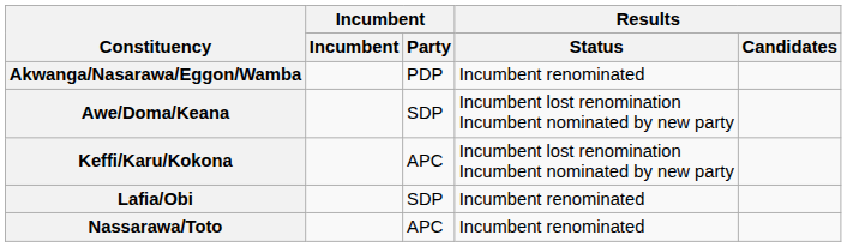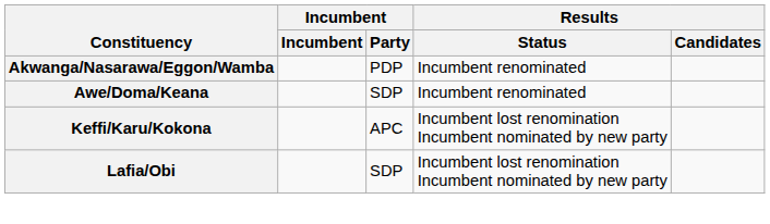 <table class="wikitable sortable">
 <tr valign=bottom>
 <th rowspan=2>Constituency</th>
 <th colspan=2>Incumbent</th>
 <th colspan=2>Results</th>
 </tr>
 <tr valign=bottom>
 <th>Incumbent</th>
 <th>Party</th>
 <th>Status</th>
 <th>Candidates</th>
 </tr>
 <tr>
 <th>Akwanga/Nasarawa/Eggon/Wamba</th>
 <td></td>
 <td>PDP</td>
 <td>Incumbent renominated</td>
 <td nowrap></td>
 </tr>
 <tr>
 <th>Awe/Doma/Keana</th>
 <td></td>
 <td>SDP</td>
-<td>Incumbent lost renomination<br>Incumbent nominated by new party</td>
+<td>Incumbent renominated</td>
 <td nowrap></td>
 </tr>
 <tr>
 <th>Keffi/Karu/Kokona</th>
 <td></td>
 <td>APC</td>
 <td>Incumbent lost renomination<br>Incumbent nominated by new party</td>
 <td nowrap></td>
 </tr>
 <tr>
 <th>Lafia/Obi</th>
 <td></td>
 <td>SDP</td>
-<td>Incumbent renominated</td>
-<td nowrap></td>
-</tr>
-<tr>
-<th>Nassarawa/Toto</th>
-<td></td>
-<td>APC</td>
-<td>Incumbent renominated</td>
+<td>Incumbent lost renomination<br>Incumbent nominated by new party</td>
 <td nowrap></td>
 </tr>
 </table>
